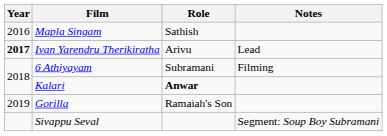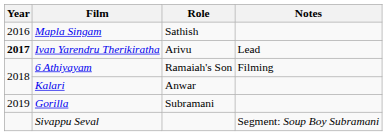 <table class="wikitable">
 <tr>
 <th>Year</th>
 <th>Film</th>
 <th>Role</th>
 <th>Notes</th>
 </tr>
 <tr>
 <td>2016</td>
 <td><em><a href='#'>Mapla Singam</a></em></td>
 <td>Sathish</td>
 <td></td>
 </tr>
 <tr>
 <td><strong>2017</strong></td>
 <td><em><a href='#'>Ivan Yarendru Therikiratha</a></em></td>
 <td>Arivu</td>
 <td>Lead</td>
 </tr>
 <tr>
 <td rowspan="2">2018</td>
 <td><em><a href='#'>6 Athiyayam</a></em></td>
-<td>Subramani</td>
+<td>Ramaiah's Son</td>
 <td>Filming</td>
 </tr>
 <tr>
 <td><em><a href='#'>Kalari</a></em></td>
-<td><strong>Anwar</strong></td>
+<td>Anwar</td>
 <td></td>
 </tr>
 <tr>
 <td>2019</td>
 <td><em><a href='#'>Gorilla</a></em></td>
-<td>Ramaiah's Son</td>
+<td>Subramani</td>
 <td></td>
 </tr>
 <tr>
 <td></td>
 <td><em>Sivappu Seval</em></td>
 <td></td>
 <td>Segment: <em>Soup Boy Subramani</em></td>
 </tr>
 </table>
